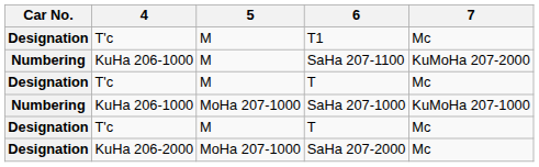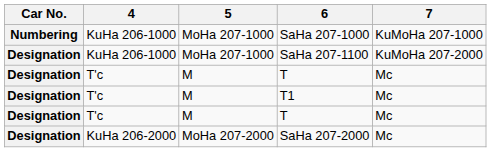 <table class="wikitable">
 <tr>
 <th>Car No.</th>
 <th>4</th>
 <th>5</th>
 <th>6</th>
 <th>7</th>
 </tr>
 <tr>
-<th>Designation</th>
-<td>T'c</td>
-<td>M</td>
-<td>T1</td>
-<td>Mc</td>
+<th>Numbering</th>
+<td>KuHa 206-1000</td>
+<td>MoHa 207-1000</td>
+<td>SaHa 207-1000</td>
+<td>KuMoHa 207-1000</td>
 </tr>
 <tr>
-<th>Numbering</th>
+<th>Designation</th>
 <td>KuHa 206-1000</td>
-<td>M</td>
+<td>MoHa 207-1000</td>
 <td>SaHa 207-1100</td>
 <td>KuMoHa 207-2000</td>
 </tr>
 <tr>
 <th>Designation</th>
 <td>T'c</td>
 <td>M</td>
 <td>T</td>
 <td>Mc</td>
 </tr>
 <tr>
-<th>Numbering</th>
-<td>KuHa 206-1000</td>
-<td>MoHa 207-1000</td>
-<td>SaHa 207-1000</td>
-<td>KuMoHa 207-1000</td>
+<th>Designation</th>
+<td>T'c</td>
+<td>M</td>
+<td>T1</td>
+<td>Mc</td>
 </tr>
 <tr>
 <th>Designation</th>
 <td>T'c</td>
 <td>M</td>
 <td>T</td>
 <td>Mc</td>
 </tr>
 <tr>
 <th>Designation</th>
 <td>KuHa 206-2000</td>
-<td>MoHa 207-1000</td>
+<td>MoHa 207-2000</td>
 <td>SaHa 207-2000</td>
 <td>Mc</td>
 </tr>
 </table>
